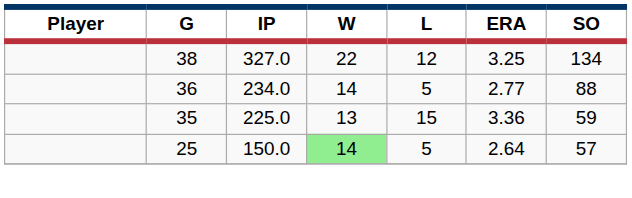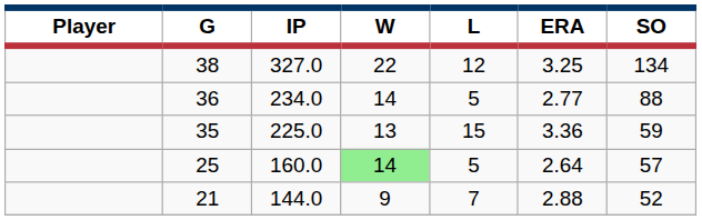 <table class="wikitable sortable">
 <tr>
 <th style="background:#FFFFFF; border-top:#023465 5px solid; border-bottom:#ba313c 5px solid;" width="16%">Player</th>
 <th style="background:#FFFFFF; border-top:#023465 5px solid; border-bottom:#ba313c 5px solid;" width="9%">G</th>
 <th style="background:#FFFFFF; border-top:#023465 5px solid; border-bottom:#ba313c 5px solid;" width="9%">IP</th>
 <th style="background:#FFFFFF; border-top:#023465 5px solid; border-bottom:#ba313c 5px solid;" width="9%">W</th>
 <th style="background:#FFFFFF; border-top:#023465 5px solid; border-bottom:#ba313c 5px solid;" width="9%">L</th>
 <th style="background:#FFFFFF; border-top:#023465 5px solid; border-bottom:#ba313c 5px solid;" width="9%">ERA</th>
 <th style="background:#FFFFFF; border-top:#023465 5px solid; border-bottom:#ba313c 5px solid;" width="9%">SO</th>
 </tr>
 <tr align="center">
 <td></td>
 <td>38</td>
 <td>327.0</td>
 <td>22</td>
 <td>12</td>
 <td>3.25</td>
 <td>134</td>
 </tr>
 <tr align="center">
 <td></td>
 <td>36</td>
 <td>234.0</td>
 <td>14</td>
 <td>5</td>
 <td>2.77</td>
 <td>88</td>
 </tr>
 <tr align="center">
 <td></td>
 <td>35</td>
 <td>225.0</td>
 <td>13</td>
 <td>15</td>
 <td>3.36</td>
 <td>59</td>
 </tr>
 <tr align="center">
 <td></td>
 <td>25</td>
-<td>150.0</td>
+<td>160.0</td>
 <td style="background: lightgreen;">14</td>
 <td>5</td>
 <td>2.64</td>
 <td>57</td>
 </tr>
 <tr align="center">
+<td></td>
+<td>21</td>
+<td>144.0</td>
+<td>9</td>
+<td>7</td>
+<td>2.88</td>
+<td>52</td>
+</tr>
+<tr align="center">
 </tr>
 </table>
